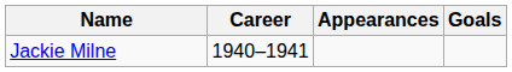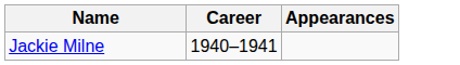 <table class="wikitable sortable" style="text-align: center;">
 <tr>
 <th style="width:10em">Name</th>
 <th>Career</th>
 <th>Appearances</th>
-<th>Goals</th>
 </tr>
 <tr>
 <td align="left"><a href='#'>Jackie Milne</a></td>
 <td>1940–1941</td>
 <td></td>
-<td></td>
 </tr>
 </table>
